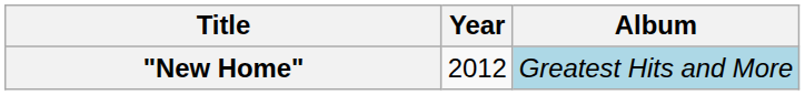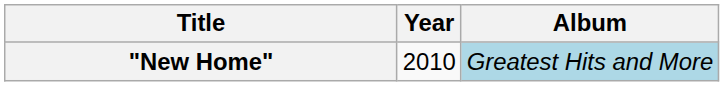 <table class="wikitable plainrowheaders" style="text-align:center;">
 <tr>
 <th scope="col" style="width:16em;">Title</th>
 <th scope="col">Year</th>
 <th scope="col">Album</th>
 </tr>
 <tr>
 <th scope="row">"New Home"</th>
-<td>2012</td>
+<td>2010</td>
 <td style="background: lightblue;"><em>Greatest Hits and More</em></td>
 </tr>
 </table>
